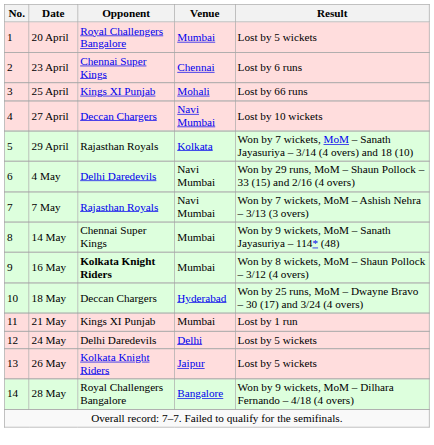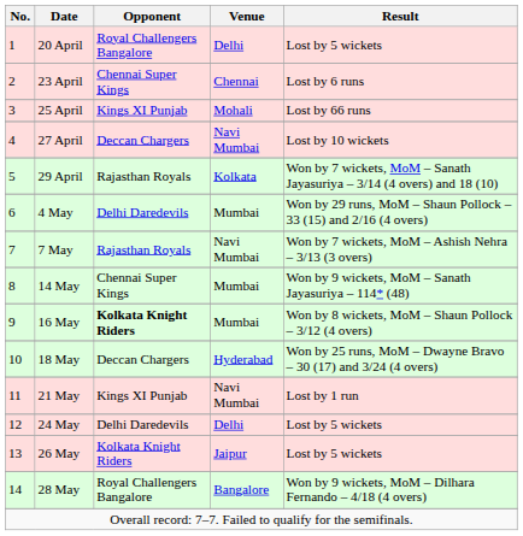 <table class="wikitable sortable">
 <tr>
 <th width=5%>No.</th>
 <th width=10%>Date</th>
 <th width=20%>Opponent</th>
 <th width=10%>Venue</th>
 <th width=40%>Result</th>
 </tr>
 <tr style="background:#fdd;">
 <td>1</td>
 <td>20 April</td>
 <td><a href='#'>Royal Challengers Bangalore</a></td>
-<td><a href='#'>Mumbai</a></td>
+<td><a href='#'>Delhi</a></td>
 <td>Lost by 5 wickets</td>
 </tr>
 <tr>
 </tr>
 <tr style="background:#fdd;">
 <td>2</td>
 <td>23 April</td>
 <td><a href='#'>Chennai Super Kings</a></td>
 <td><a href='#'>Chennai</a></td>
 <td>Lost by 6 runs</td>
 </tr>
 <tr>
 </tr>
 <tr style="background:#fdd;">
 <td>3</td>
 <td>25 April</td>
 <td><a href='#'>Kings XI Punjab</a></td>
 <td><a href='#'>Mohali</a></td>
 <td>Lost by 66 runs</td>
 </tr>
 <tr>
 </tr>
 <tr style="background:#fdd;">
 <td>4</td>
 <td>27 April</td>
 <td><a href='#'>Deccan Chargers</a></td>
 <td><a href='#'>Navi Mumbai</a></td>
 <td>Lost by 10 wickets</td>
 </tr>
 <tr>
 </tr>
 <tr style="background:#dfd;">
 <td>5</td>
 <td>29 April</td>
 <td>Rajasthan Royals</td>
 <td><a href='#'>Kolkata</a></td>
 <td>Won by 7 wickets, <a href='#'>MoM</a> – Sanath Jayasuriya – 3/14 (4 overs) and 18 (10)</td>
 </tr>
 <tr>
 </tr>
 <tr style="background:#dfd;">
 <td>6</td>
 <td>4  May</td>
 <td><a href='#'>Delhi Daredevils</a></td>
-<td>Navi Mumbai</td>
+<td>Mumbai</td>
 <td>Won by 29 runs, MoM – Shaun Pollock – 33 (15) and 2/16 (4 overs)</td>
 </tr>
 <tr>
 </tr>
 <tr style="background:#dfd;">
 <td>7</td>
 <td>7  May</td>
 <td><a href='#'>Rajasthan Royals</a></td>
 <td>Navi Mumbai</td>
 <td>Won by 7 wickets, MoM – Ashish Nehra – 3/13 (3 overs)</td>
 </tr>
 <tr>
 </tr>
 <tr style="background:#dfd;">
 <td>8</td>
 <td>14 May</td>
 <td>Chennai Super Kings</td>
 <td>Mumbai</td>
 <td>Won by 9 wickets, MoM – Sanath Jayasuriya – 114<a href='#'>*</a> (48)</td>
 </tr>
 <tr>
 </tr>
 <tr style="background:#dfd;">
 <td>9</td>
 <td>16 May</td>
 <td><strong>Kolkata Knight Riders</strong></td>
 <td>Mumbai</td>
 <td>Won by 8 wickets, MoM – Shaun Pollock – 3/12 (4 overs)</td>
 </tr>
 <tr>
 </tr>
 <tr style="background:#dfd;">
 <td>10</td>
 <td>18 May</td>
 <td>Deccan Chargers</td>
 <td><a href='#'>Hyderabad</a></td>
 <td>Won by 25 runs, MoM – Dwayne Bravo – 30 (17) and 3/24 (4 overs)</td>
 </tr>
 <tr>
 </tr>
 <tr style="background:#fdd;">
 <td>11</td>
 <td>21 May</td>
 <td>Kings XI Punjab</td>
-<td>Mumbai</td>
+<td>Navi Mumbai</td>
 <td>Lost by 1 run</td>
 </tr>
 <tr>
 </tr>
 <tr style="background:#fdd;">
 <td>12</td>
 <td>24 May</td>
 <td>Delhi Daredevils</td>
 <td><a href='#'>Delhi</a></td>
 <td>Lost by 5 wickets</td>
 </tr>
 <tr>
 </tr>
 <tr style="background:#fdd;">
 <td>13</td>
 <td>26 May</td>
 <td><a href='#'>Kolkata Knight Riders</a></td>
 <td><a href='#'>Jaipur</a></td>
 <td>Lost by 5 wickets</td>
 </tr>
 <tr>
 </tr>
 <tr style="background:#dfd;">
 <td>14</td>
 <td>28 May</td>
 <td>Royal Challengers Bangalore</td>
 <td><a href='#'>Bangalore</a></td>
 <td>Won by 9 wickets, MoM – Dilhara Fernando – 4/18 (4 overs)</td>
 </tr>
 <tr>
 </tr>
 <tr class="sortbottom">
 <td colspan="6" style="text-align:center;">Overall record: 7–7. Failed to qualify for the semifinals.</td>
 </tr>
 </table>
